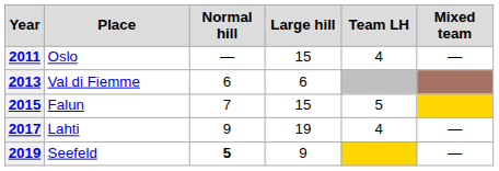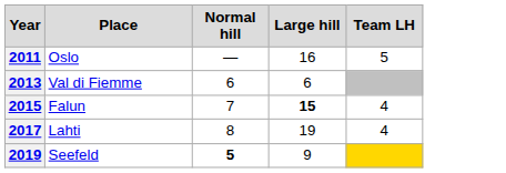 <table class="wikitable plainrowheaders" style="background:#fff; font-size:86%; line-height:16px; border:gray solid 1px; border-collapse:collapse;">
 <tr style="background:#ccc; text-align:center;">
 <th scope="col" style="background:#dcdcdc; width:25px;">Year</th>
 <th scope="col" style="background:#dcdcdc; width:130px;">Place</th>
 <th scope="col" style="background:#dcdcdc; width:65px;">Normal hill</th>
 <th scope="col" style="background:#dcdcdc; width:65px;">Large hill</th>
 <th scope="col" style="background:#dcdcdc; width:65px;">Team LH</th>
-<th scope="col" style="background:#dcdcdc; width:65px;">Mixed team</th>
 </tr>
 <tr>
 <th scope=row align=center><a href='#'>2011</a></th>
 <td align=left> <a href='#'>Oslo</a></td>
 <td align=center>—</td>
-<td align=center>15</td>
-<td align=center>4</td>
-<td align=center>—</td>
+<td align=center>16</td>
+<td align=center>5</td>
 </tr>
 <tr>
 <th scope=row align=center><a href='#'>2013</a></th>
 <td align=left> <a href='#'>Val di Fiemme</a></td>
 <td align=center>6</td>
 <td align=center>6</td>
 <td style="text-align:center; background:silver;"></td>
-<td align=center bgcolor=#a57164></td>
 </tr>
 <tr>
 <th scope=row align=center><a href='#'>2015</a></th>
 <td align=left> <a href='#'>Falun</a></td>
 <td align=center>7</td>
-<td align=center>15</td>
-<td align=center>5</td>
-<td style="text-align:center; background:gold;"></td>
+<td align=center><strong>15</strong></td>
+<td align=center>4</td>
 </tr>
 <tr>
 <th scope=row align=center><a href='#'>2017</a></th>
 <td align=left> <a href='#'>Lahti</a></td>
-<td align=center>9</td>
+<td align=center>8</td>
 <td align=center>19</td>
 <td align=center>4</td>
-<td align=center>—</td>
 </tr>
 <tr>
 <th scope=row align=center><a href='#'>2019</a></th>
 <td align=left> <a href='#'>Seefeld</a></td>
 <td align=center><strong>5</strong></td>
 <td align=center>9</td>
 <td style="text-align:center; background:gold;"></td>
-<td align=center>—</td>
 </tr>
 </table>
